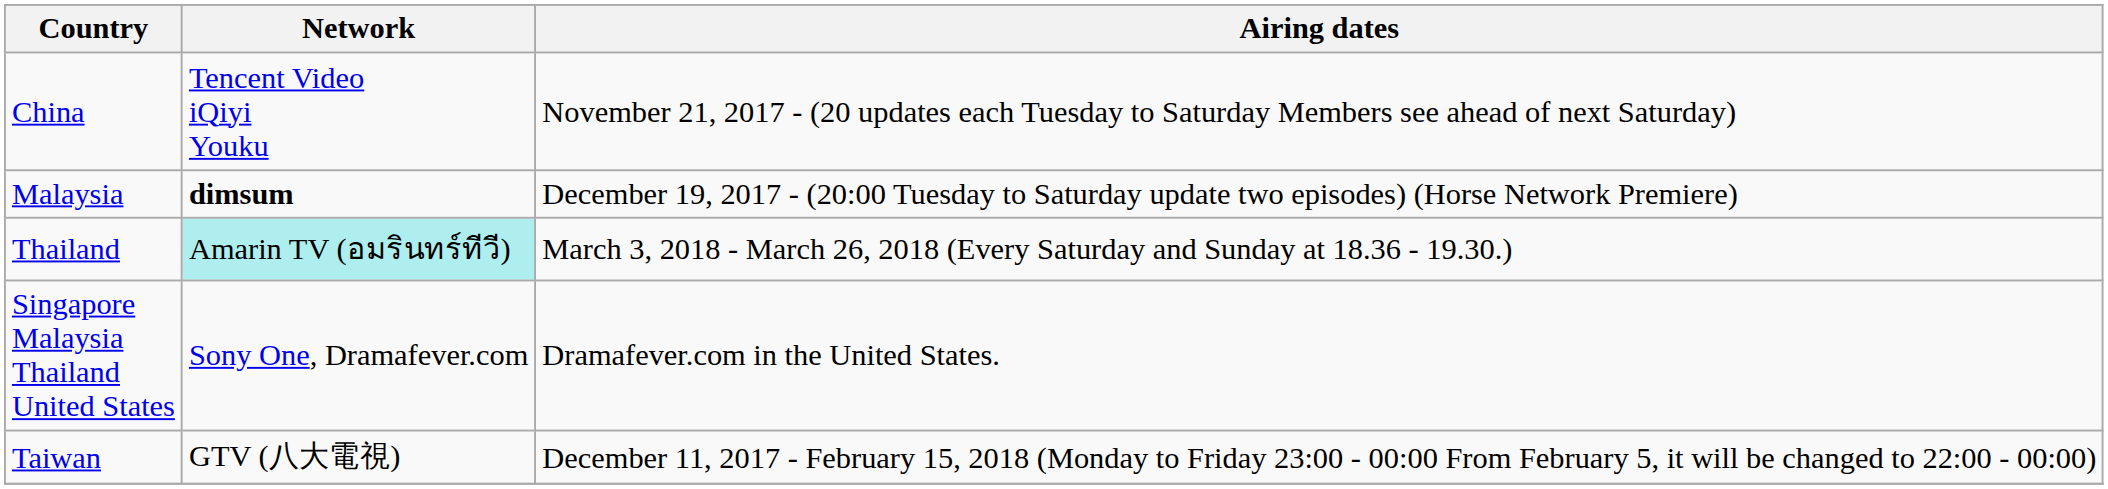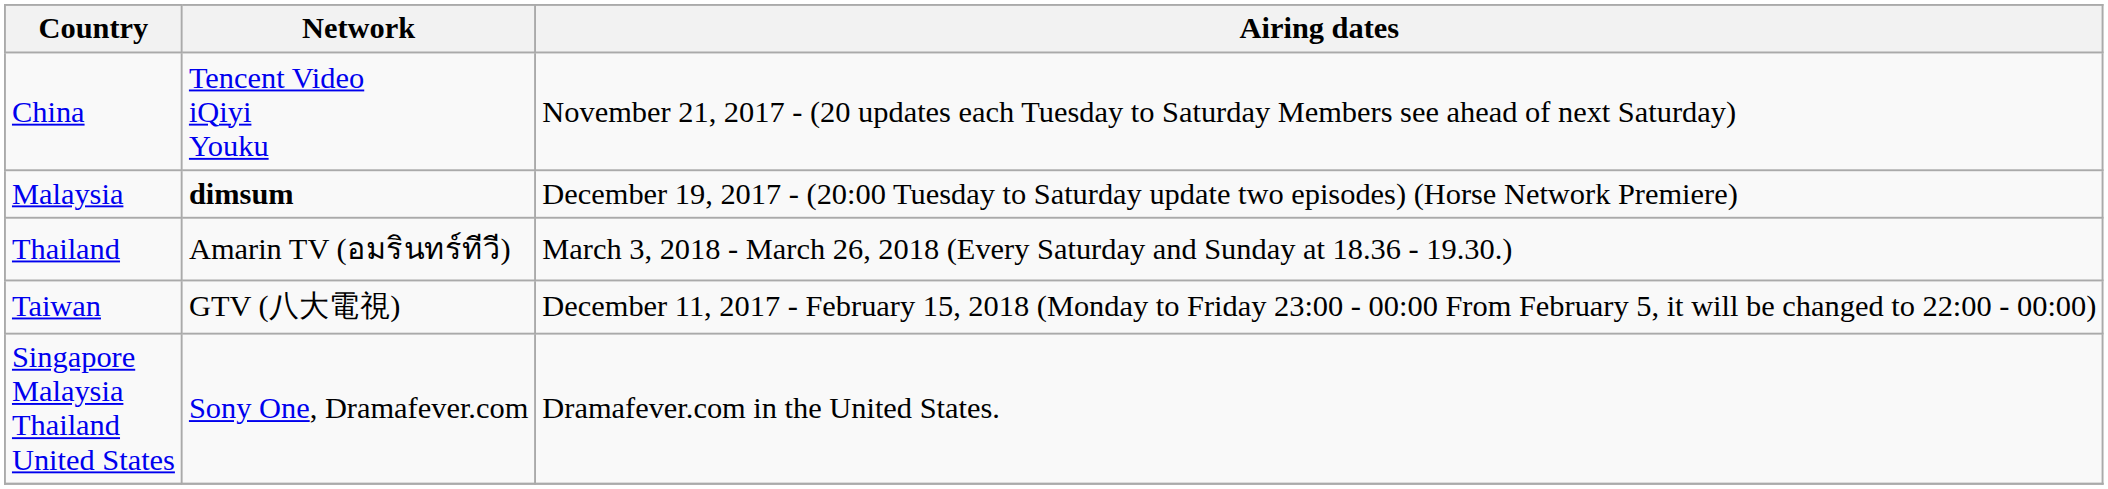 <table class="wikitable">
 <tr>
 <th>Country</th>
 <th>Network</th>
 <th>Airing dates</th>
 </tr>
 <tr>
 <td> <a href='#'>China</a></td>
 <td><a href='#'>Tencent Video</a> <br> <a href='#'>iQiyi</a> <br> <a href='#'>Youku</a></td>
 <td>November 21, 2017 - (20 updates each Tuesday to Saturday Members see ahead of next Saturday)</td>
 </tr>
 <tr>
 <td> <a href='#'>Malaysia</a></td>
 <td><strong>dimsum</strong></td>
 <td>December 19, 2017 - (20:00 Tuesday to Saturday update two episodes) (Horse Network Premiere)</td>
 </tr>
 <tr>
 <td> <a href='#'>Thailand</a></td>
-<td style="background: paleturquoise;">Amarin TV (อมรินทร์ทีวี)</td>
+<td>Amarin TV (อมรินทร์ทีวี)</td>
 <td>March 3, 2018 - March 26, 2018 (Every Saturday and Sunday at 18.36 - 19.30.)</td>
+</tr>
+<tr>
+<td> <a href='#'>Taiwan</a></td>
+<td>GTV (八大電視)</td>
+<td>December 11, 2017 - February 15, 2018 (Monday to Friday 23:00 - 00:00 From February 5, it will be changed to 22:00 - 00:00)</td>
 </tr>
 <tr>
 <td> <a href='#'>Singapore</a> <br>   <a href='#'>Malaysia</a> <br>   <a href='#'>Thailand</a> <br>  <a href='#'>United States</a></td>
 <td><a href='#'>Sony One</a>, Dramafever.com</td>
 <td>Dramafever.com in the United States.</td>
 </tr>
 <tr>
-<td> <a href='#'>Taiwan</a></td>
-<td>GTV (八大電視)</td>
-<td>December 11, 2017 - February 15, 2018 (Monday to Friday 23:00 - 00:00 From February 5, it will be changed to 22:00 - 00:00)</td>
-</tr>
-<tr>
 </tr>
 </table>
